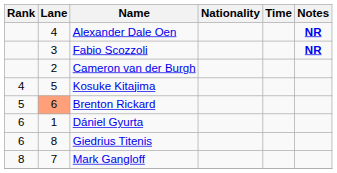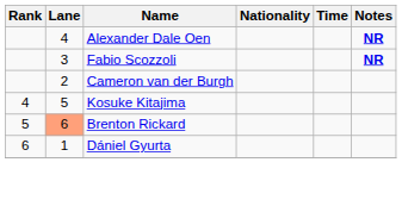 <table class="wikitable sortable" style="text-align:center">
 <tr>
 <th>Rank</th>
 <th>Lane</th>
 <th>Name</th>
 <th>Nationality</th>
 <th>Time</th>
 <th>Notes</th>
 </tr>
 <tr>
 <td></td>
 <td>4</td>
 <td align=left><a href='#'>Alexander Dale Oen</a></td>
 <td align=left></td>
 <td></td>
 <td><strong><a href='#'>NR</a></strong></td>
 </tr>
 <tr>
 <td></td>
 <td>3</td>
 <td align=left><a href='#'>Fabio Scozzoli</a></td>
 <td align=left></td>
 <td></td>
 <td><strong><a href='#'>NR</a></strong></td>
 </tr>
 <tr>
 <td></td>
 <td>2</td>
 <td align=left><a href='#'>Cameron van der Burgh</a></td>
 <td align=left></td>
 <td></td>
 <td></td>
 </tr>
 <tr>
 <td>4</td>
 <td>5</td>
 <td align=left><a href='#'>Kosuke Kitajima</a></td>
 <td align=left></td>
 <td></td>
 <td></td>
 </tr>
 <tr>
 <td>5</td>
 <td style="background: lightsalmon;">6</td>
 <td align=left><a href='#'>Brenton Rickard</a></td>
 <td align=left></td>
 <td></td>
 <td></td>
 </tr>
 <tr>
 <td>6</td>
 <td>1</td>
 <td align=left><a href='#'>Dániel Gyurta</a></td>
 <td align=left></td>
 <td></td>
 <td></td>
 </tr>
 <tr>
-<td>6</td>
-<td>8</td>
-<td align=left><a href='#'>Giedrius Titenis</a></td>
-<td align=left></td>
-<td></td>
-<td></td>
-</tr>
-<tr>
-<td>8</td>
-<td>7</td>
-<td align=left><a href='#'>Mark Gangloff</a></td>
-<td align=left></td>
-<td></td>
-<td></td>
-</tr>
-<tr>
 </tr>
 </table>
